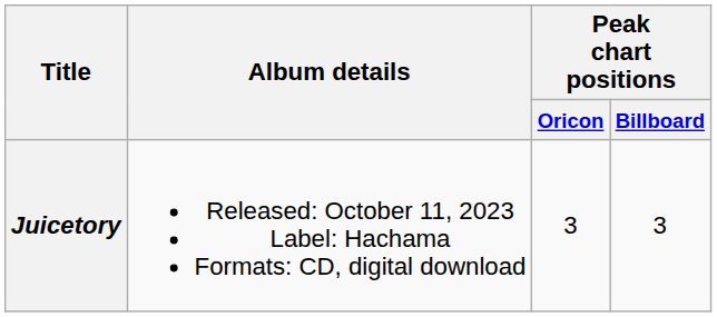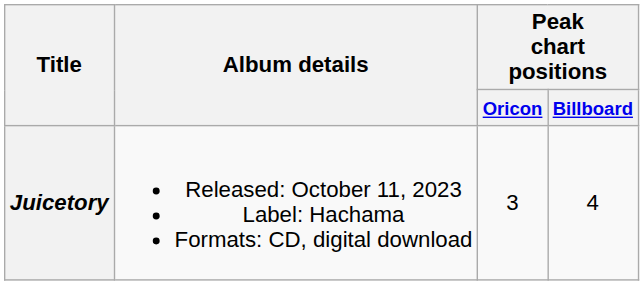 <table class="wikitable plainrowheaders" style="text-align:center;">
 <tr>
 <th scope="col" rowspan="2">Title</th>
 <th scope="col" rowspan="2">Album details</th>
 <th scope="col" colspan="2">Peak <br> chart <br> positions</th>
 </tr>
 <tr>
 <th scope="col"><small><a href='#'>Oricon</a></small><br></th>
 <th scope="col"><small><a href='#'>Billboard</a></small><br></th>
 </tr>
 <tr>
 <th scope="row"><em>Juicetory</em></th>
 <td><br><ul><li>Released: October 11, 2023</li><li>Label: Hachama</li><li>Formats: CD, digital download</li></ul></td>
 <td>3</td>
-<td>3</td>
+<td>4</td>
 </tr>
 </table>
